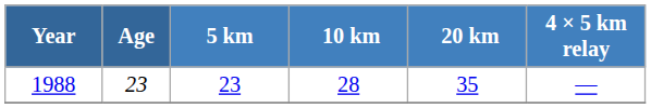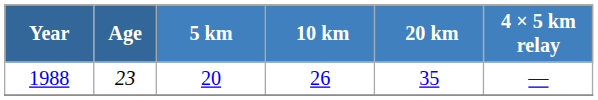 <table class="wikitable" style="font-size:95%; text-align:center; border:grey solid 1px; border-collapse:collapse; background:#ffffff;">
 <tr>
 <th style="background-color:#369; color:white; width:60px;"> Year </th>
 <th style="background-color:#369; color:white; width:40px;"> Age </th>
 <th style="background-color:#4180be; color:white; width:75px;"> 5 km </th>
 <th style="background-color:#4180be; color:white; width:75px;"> 10 km</th>
 <th style="background-color:#4180be; color:white; width:75px;"> 20 km</th>
 <th style="background-color:#4180be; color:white; width:75px;"> 4 × 5 km <br> relay </th>
 </tr>
 <tr>
 <td><a href='#'>1988</a></td>
 <td><em>23</em></td>
-<td><a href='#'>23</a></td>
-<td><a href='#'>28</a></td>
+<td><a href='#'>20</a></td>
+<td><a href='#'>26</a></td>
 <td><a href='#'>35</a></td>
 <td><a href='#'>—</a></td>
 </tr>
 <tr>
 </tr>
 </table>
